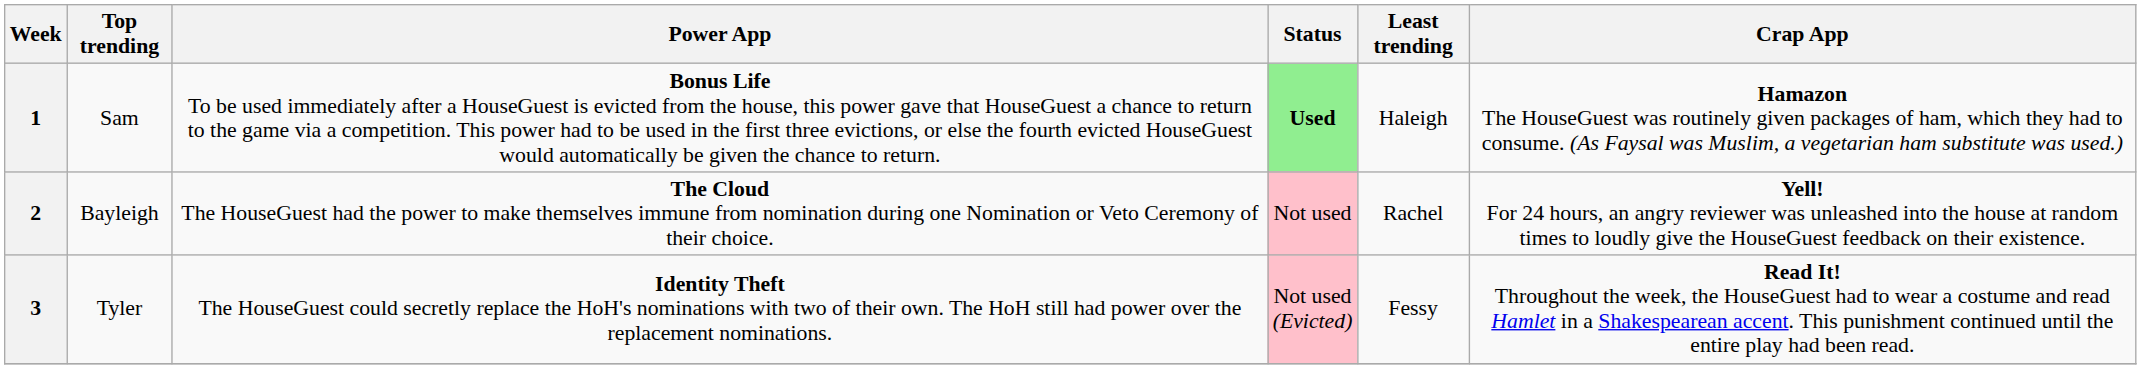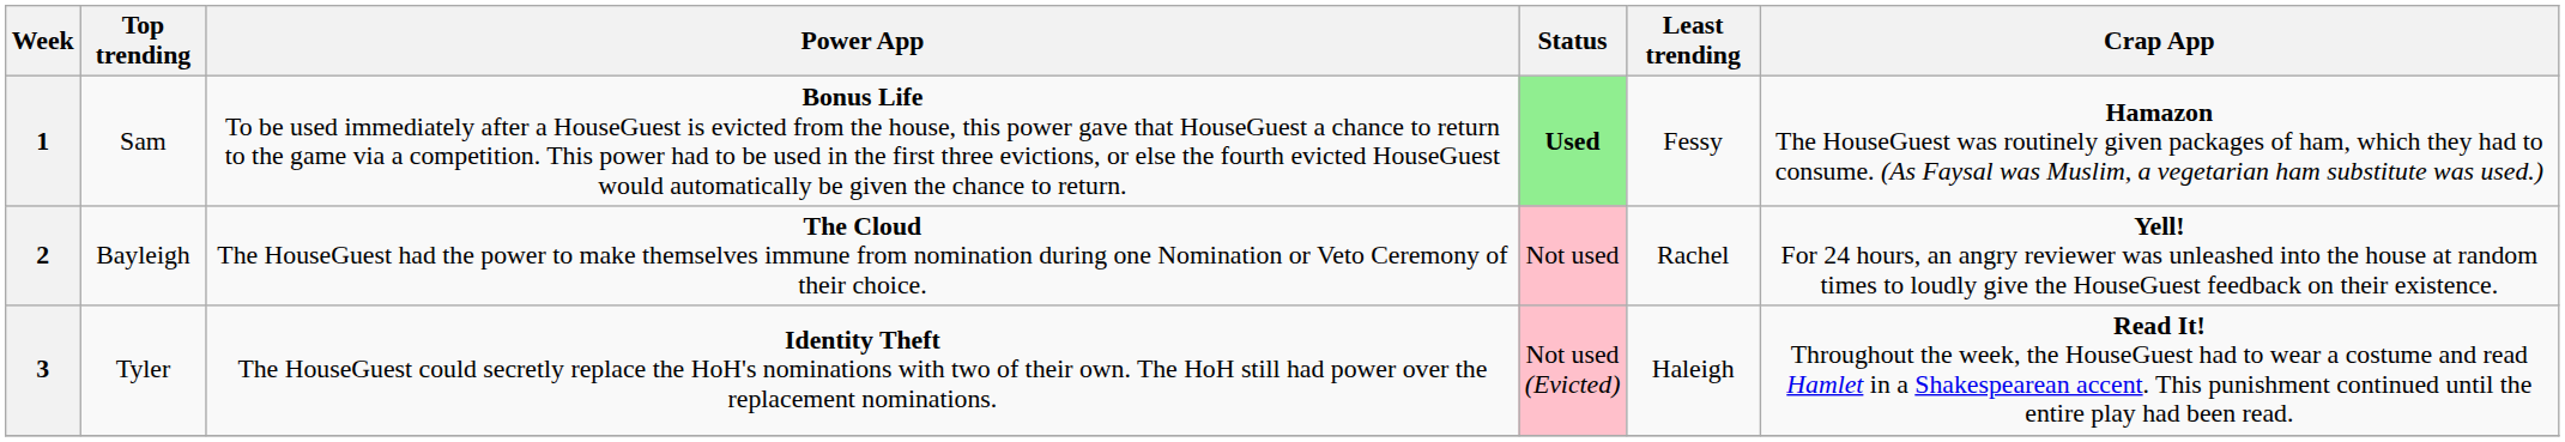 <table class="wikitable" style="text-align:center">
 <tr>
 <th scope="col">Week</th>
 <th scope="col">Top trending</th>
 <th scope="col">Power App</th>
 <th scope="col">Status</th>
 <th scope="col">Least trending</th>
 <th scope="col">Crap App</th>
 </tr>
 <tr>
 <th scope="row">1</th>
 <td>Sam</td>
 <td><strong>Bonus Life</strong><br>To be used immediately after a HouseGuest is evicted from the house, this power gave that HouseGuest a chance to return to the game via a competition. This power had to be used in the first three evictions, or else the fourth evicted HouseGuest would automatically be given the chance to return.</td>
 <td style="background:#90EE90;"><strong>Used</strong></td>
-<td>Haleigh</td>
+<td>Fessy</td>
 <td><strong>Hamazon</strong><br>The HouseGuest was routinely given packages of ham, which they had to consume. <em>(As Faysal was Muslim, a vegetarian ham substitute was used.)</em></td>
 </tr>
 <tr>
 <th scope="row">2</th>
 <td>Bayleigh</td>
 <td><strong>The Cloud</strong><br>The HouseGuest had the power to make themselves immune from nomination during one Nomination or Veto Ceremony of their choice.</td>
 <td style="background:#FFC0CB;">Not used</td>
 <td>Rachel</td>
 <td><strong>Yell!</strong><br>For 24 hours, an angry reviewer was unleashed into the house at random times to loudly give the HouseGuest feedback on their existence.</td>
 </tr>
 <tr>
 <th scope="row">3</th>
 <td>Tyler</td>
 <td><strong>Identity Theft</strong><br>The HouseGuest could secretly replace the HoH's nominations with two of their own. The HoH still had power over the replacement nominations.</td>
 <td style="background:#FFC0CB;">Not used<br><em>(Evicted)</em></td>
-<td>Fessy</td>
+<td>Haleigh</td>
 <td><strong>Read It!</strong><br>Throughout the week, the HouseGuest had to wear a costume and read <em><a href='#'>Hamlet</a></em> in a <a href='#'>Shakespearean accent</a>. This punishment continued until the entire play had been read.</td>
 </tr>
 <tr>
 </tr>
 </table>
